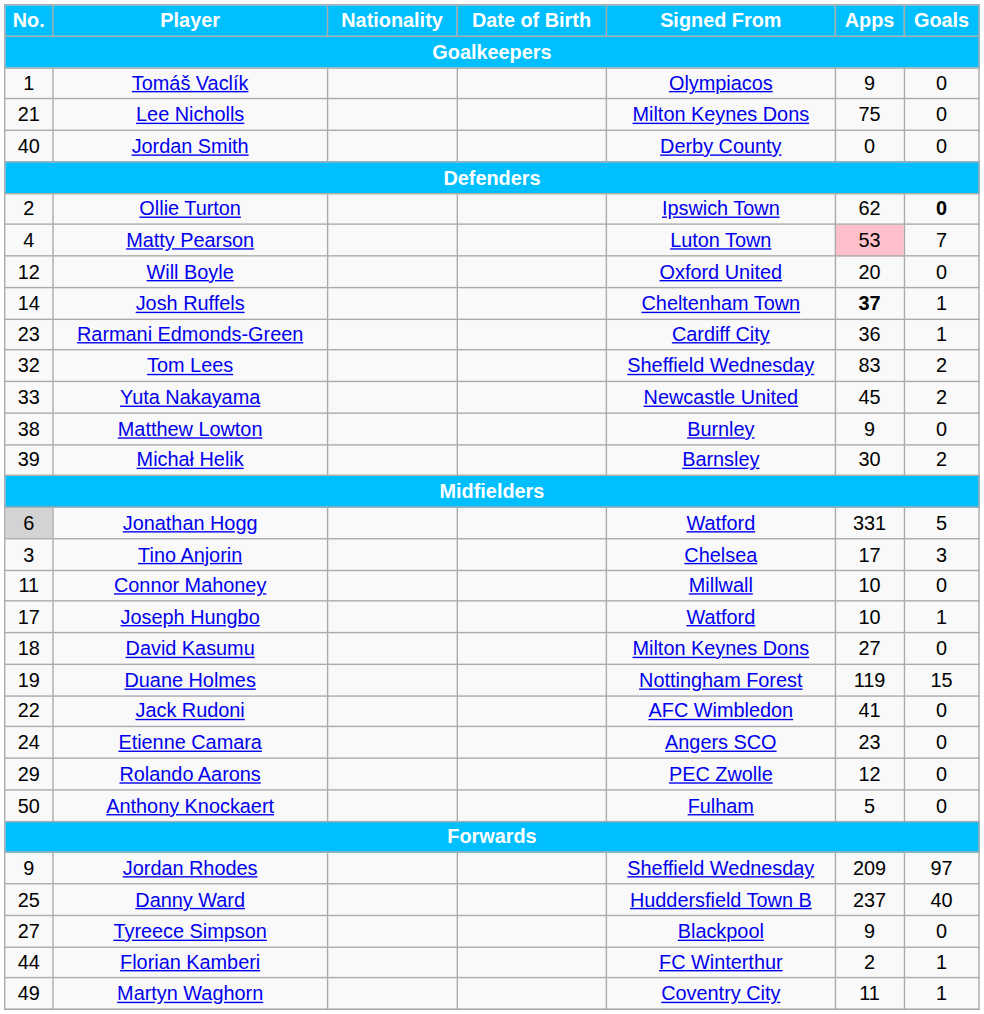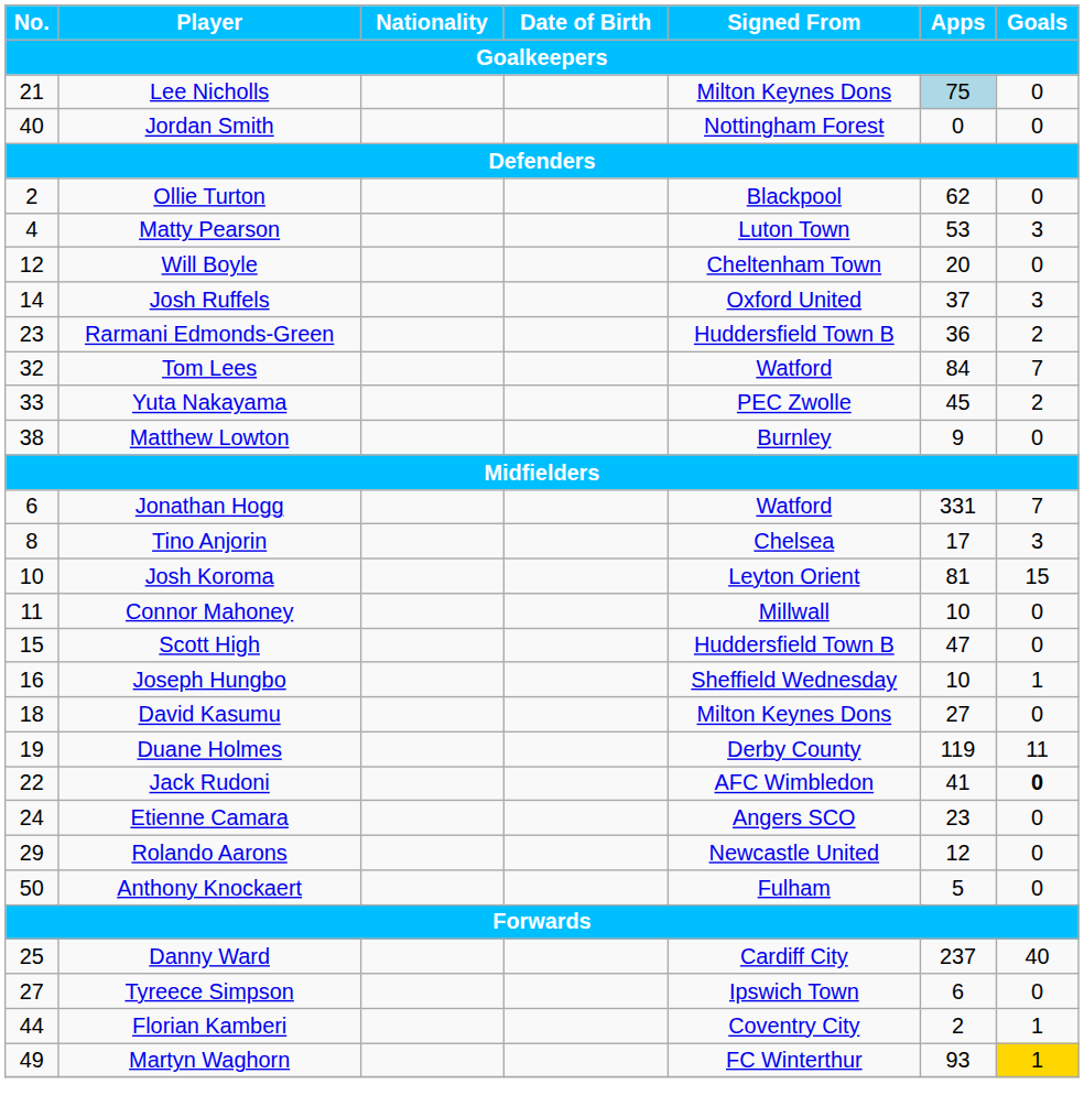 <table class="wikitable" style="text-align:center; font-size:90%; width:80%;">
 <tr>
 <th style="background:#00BFFF; color:#FFFFFF; text-align:center;">No.</th>
 <th style="background:#00BFFF; color:#FFFFFF; text-align:center;">Player</th>
 <th style="background:#00BFFF; color:#FFFFFF; text-align:center;">Nationality</th>
 <th style="background:#00BFFF; color:#FFFFFF; text-align:center;">Date of Birth</th>
 <th style="background:#00BFFF; color:#FFFFFF; text-align:center;">Signed From</th>
 <th style="background:#00BFFF; color:#FFFFFF; text-align:center;">Apps</th>
 <th style="background:#00BFFF; color:#FFFFFF; text-align:center;">Goals</th>
 </tr>
 <tr>
 <th colspan="7" style="background:#00BFFF; color:#FFFFFF; text-align:center">Goalkeepers</th>
 </tr>
 <tr>
-<td>1</td>
-<td><a href='#'>Tomáš Vaclík</a></td>
-<td></td>
-<td></td>
-<td> <a href='#'>Olympiacos</a></td>
-<td>9</td>
-<td>0</td>
-</tr>
-<tr>
 <td>21</td>
 <td><a href='#'>Lee Nicholls</a></td>
 <td></td>
 <td></td>
 <td> <a href='#'>Milton Keynes Dons</a></td>
-<td>75</td>
+<td style="background: lightblue;">75</td>
 <td>0<br></td>
 </tr>
 <tr>
 <td>40</td>
 <td><a href='#'>Jordan Smith</a></td>
 <td></td>
 <td></td>
-<td> <a href='#'>Derby County</a></td>
+<td> <a href='#'>Nottingham Forest</a></td>
 <td>0</td>
 <td>0</td>
 </tr>
 <tr>
 <th colspan="7" style="background:#00BFFF; color:#FFFFFF; text-align:center">Defenders</th>
 </tr>
 <tr>
 <td>2</td>
 <td><a href='#'>Ollie Turton</a></td>
 <td></td>
 <td></td>
-<td> <a href='#'>Ipswich Town</a></td>
+<td> <a href='#'>Blackpool</a></td>
 <td>62</td>
-<td><strong>0</strong></td>
+<td>0</td>
 </tr>
 <tr>
 <td>4</td>
 <td><a href='#'>Matty Pearson</a></td>
 <td></td>
 <td></td>
 <td> <a href='#'>Luton Town</a></td>
-<td style="background: pink;">53</td>
-<td>7</td>
+<td>53</td>
+<td>3</td>
 </tr>
 <tr>
 <td>12</td>
 <td><a href='#'>Will Boyle</a></td>
 <td></td>
 <td></td>
-<td> <a href='#'>Oxford United</a></td>
+<td> <a href='#'>Cheltenham Town</a></td>
 <td>20</td>
 <td>0</td>
 </tr>
 <tr>
 <td>14</td>
 <td><a href='#'>Josh Ruffels</a></td>
 <td></td>
 <td></td>
-<td> <a href='#'>Cheltenham Town</a></td>
-<td><strong>37</strong></td>
-<td>1</td>
+<td> <a href='#'>Oxford United</a></td>
+<td>37</td>
+<td>3</td>
 </tr>
 <tr>
 <td>23</td>
 <td><a href='#'>Rarmani Edmonds-Green</a></td>
 <td></td>
 <td></td>
-<td> <a href='#'>Cardiff City</a></td>
+<td> <a href='#'>Huddersfield Town B</a></td>
 <td>36</td>
-<td>1</td>
+<td>2</td>
 </tr>
 <tr>
 <td>32</td>
 <td><a href='#'>Tom Lees</a></td>
 <td></td>
 <td></td>
-<td> <a href='#'>Sheffield Wednesday</a></td>
-<td>83</td>
-<td>2</td>
+<td> <a href='#'>Watford</a></td>
+<td>84</td>
+<td>7</td>
 </tr>
 <tr>
 <td>33</td>
 <td><a href='#'>Yuta Nakayama</a></td>
 <td></td>
 <td></td>
-<td> <a href='#'>Newcastle United</a></td>
+<td> <a href='#'>PEC Zwolle</a></td>
 <td>45</td>
 <td>2</td>
 </tr>
 <tr>
 <td>38</td>
 <td><a href='#'>Matthew Lowton</a></td>
 <td></td>
 <td></td>
 <td> <a href='#'>Burnley</a></td>
 <td>9</td>
 <td>0</td>
 </tr>
 <tr>
-<td>39</td>
-<td><a href='#'>Michał Helik</a></td>
-<td></td>
-<td></td>
-<td> <a href='#'>Barnsley</a></td>
-<td>30</td>
-<td>2</td>
-</tr>
-<tr>
 <th colspan="7" style="background:#00BFFF; color:#FFFFFF; text-align:center">Midfielders</th>
 </tr>
 <tr>
-<td style="background: lightgrey;">6</td>
+<td>6</td>
 <td><a href='#'>Jonathan Hogg</a></td>
 <td></td>
 <td></td>
 <td> <a href='#'>Watford</a></td>
 <td>331</td>
-<td>5<br></td>
+<td>7<br></td>
 </tr>
 <tr>
-<td>3</td>
+<td>8</td>
 <td><a href='#'>Tino Anjorin</a></td>
 <td></td>
 <td></td>
 <td> <a href='#'>Chelsea</a></td>
 <td>17</td>
 <td>3</td>
+</tr>
+<tr>
+<td>10</td>
+<td><a href='#'>Josh Koroma</a></td>
+<td></td>
+<td></td>
+<td> <a href='#'>Leyton Orient</a></td>
+<td>81</td>
+<td>15</td>
 </tr>
 <tr>
 <td>11</td>
 <td><a href='#'>Connor Mahoney</a></td>
 <td></td>
 <td></td>
 <td> <a href='#'>Millwall</a></td>
 <td>10</td>
 <td>0</td>
 </tr>
 <tr>
-<td>17</td>
+<td>15</td>
+<td><a href='#'>Scott High</a></td>
+<td></td>
+<td></td>
+<td> <a href='#'>Huddersfield Town B</a></td>
+<td>47</td>
+<td>0</td>
+</tr>
+<tr>
+<td>16</td>
 <td><a href='#'>Joseph Hungbo</a></td>
 <td></td>
 <td></td>
-<td> <a href='#'>Watford</a></td>
+<td> <a href='#'>Sheffield Wednesday</a></td>
 <td>10</td>
 <td>1</td>
 </tr>
 <tr>
 <td>18</td>
 <td><a href='#'>David Kasumu</a></td>
 <td></td>
 <td></td>
 <td> <a href='#'>Milton Keynes Dons</a></td>
 <td>27</td>
 <td>0</td>
 </tr>
 <tr>
 <td>19</td>
 <td><a href='#'>Duane Holmes</a></td>
 <td></td>
 <td></td>
-<td> <a href='#'>Nottingham Forest</a></td>
+<td> <a href='#'>Derby County</a></td>
 <td>119</td>
-<td>15<br></td>
+<td>11<br></td>
 </tr>
 <tr>
 <td>22</td>
 <td><a href='#'>Jack Rudoni</a></td>
 <td></td>
 <td></td>
 <td> <a href='#'>AFC Wimbledon</a></td>
 <td>41</td>
-<td>0</td>
+<td><strong>0</strong></td>
 </tr>
 <tr>
 <td>24</td>
 <td><a href='#'>Etienne Camara</a></td>
 <td></td>
 <td></td>
 <td> <a href='#'>Angers SCO</a></td>
 <td>23</td>
 <td>0</td>
 </tr>
 <tr>
 <td>29</td>
 <td><a href='#'>Rolando Aarons</a></td>
 <td></td>
 <td></td>
-<td> <a href='#'>PEC Zwolle</a></td>
+<td> <a href='#'>Newcastle United</a></td>
 <td>12</td>
 <td>0</td>
 </tr>
 <tr>
 <td>50</td>
 <td><a href='#'>Anthony Knockaert</a></td>
 <td></td>
 <td></td>
 <td> <a href='#'>Fulham</a></td>
 <td>5</td>
 <td>0</td>
 </tr>
 <tr>
 <th style="background:#00BFFF; color:#FFFFFF; text-align:center" colspan="7">Forwards</th>
 </tr>
 <tr>
-<td>9</td>
-<td><a href='#'>Jordan Rhodes</a></td>
-<td></td>
-<td></td>
-<td> <a href='#'>Sheffield Wednesday</a></td>
-<td>209</td>
-<td>97</td>
-</tr>
-<tr>
 <td>25</td>
 <td><a href='#'>Danny Ward</a></td>
 <td></td>
 <td></td>
-<td> <a href='#'>Huddersfield Town B</a></td>
+<td> <a href='#'>Cardiff City</a></td>
 <td>237</td>
 <td>40</td>
 </tr>
 <tr>
 <td>27</td>
 <td><a href='#'>Tyreece Simpson</a></td>
 <td></td>
 <td></td>
-<td> <a href='#'>Blackpool</a></td>
-<td>9</td>
+<td> <a href='#'>Ipswich Town</a></td>
+<td>6</td>
 <td>0</td>
 </tr>
 <tr>
 <td>44</td>
 <td><a href='#'>Florian Kamberi</a></td>
 <td></td>
 <td></td>
-<td> <a href='#'>FC Winterthur</a></td>
+<td> <a href='#'>Coventry City</a></td>
 <td>2</td>
 <td>1</td>
 </tr>
 <tr>
 <td>49</td>
 <td><a href='#'>Martyn Waghorn</a></td>
 <td></td>
 <td></td>
-<td> <a href='#'>Coventry City</a></td>
-<td>11</td>
-<td>1</td>
+<td> <a href='#'>FC Winterthur</a></td>
+<td>93</td>
+<td style="background: gold;">1</td>
 </tr>
 <tr>
 </tr>
 </table>
